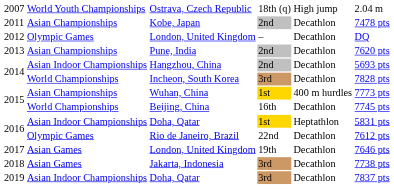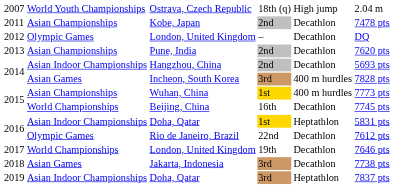 <table>
 <tr>
 <td>2007</td>
 <td><a href='#'>World Youth Championships</a></td>
 <td><a href='#'>Ostrava, Czech Republic</a></td>
 <td>18th (q)</td>
 <td>High jump</td>
 <td>2.04 m</td>
 </tr>
 <tr>
 <td>2011</td>
 <td><a href='#'>Asian Championships</a></td>
 <td><a href='#'>Kobe, Japan</a></td>
 <td bgcolor=silver>2nd</td>
 <td>Decathlon</td>
 <td><a href='#'>7478 pts</a></td>
 </tr>
 <tr>
 <td>2012</td>
 <td><a href='#'>Olympic Games</a></td>
 <td><a href='#'>London, United Kingdom</a></td>
 <td>–</td>
 <td>Decathlon</td>
 <td><a href='#'>DQ</a></td>
 </tr>
 <tr>
 <td>2013</td>
 <td><a href='#'>Asian Championships</a></td>
 <td><a href='#'>Pune, India</a></td>
 <td bgcolor=silver>2nd</td>
 <td>Decathlon</td>
 <td><a href='#'>7620 pts</a></td>
 </tr>
 <tr>
 <td rowspan=2>2014</td>
 <td><a href='#'>Asian Indoor Championships</a></td>
 <td><a href='#'>Hangzhou, China</a></td>
 <td bgcolor=silver>2nd</td>
 <td>Decathlon</td>
 <td><a href='#'>5693 pts</a></td>
 </tr>
 <tr>
-<td><a href='#'>World Championships</a></td>
+<td><a href='#'>Asian Games</a></td>
 <td><a href='#'>Incheon, South Korea</a></td>
 <td bgcolor=cc9966>3rd</td>
-<td>Decathlon</td>
+<td>400 m hurdles</td>
 <td><a href='#'>7828 pts</a></td>
 </tr>
 <tr>
 <td rowspan=2>2015</td>
 <td><a href='#'>Asian Championships</a></td>
 <td><a href='#'>Wuhan, China</a></td>
 <td bgcolor=gold>1st</td>
 <td>400 m hurdles</td>
 <td><a href='#'>7773 pts</a></td>
 </tr>
 <tr>
 <td><a href='#'>World Championships</a></td>
 <td><a href='#'>Beijing, China</a></td>
 <td>16th</td>
 <td>Decathlon</td>
 <td><a href='#'>7745 pts</a></td>
 </tr>
 <tr>
 <td rowspan=2>2016</td>
 <td><a href='#'>Asian Indoor Championships</a></td>
 <td><a href='#'>Doha, Qatar</a></td>
 <td bgcolor=gold>1st</td>
 <td>Heptathlon</td>
 <td><a href='#'>5831 pts</a></td>
 </tr>
 <tr>
 <td><a href='#'>Olympic Games</a></td>
 <td><a href='#'>Rio de Janeiro, Brazil</a></td>
 <td>22nd</td>
 <td>Decathlon</td>
 <td><a href='#'>7612 pts</a></td>
 </tr>
 <tr>
 <td>2017</td>
-<td><a href='#'>Asian Games</a></td>
+<td><a href='#'>World Championships</a></td>
 <td><a href='#'>London, United Kingdom</a></td>
 <td>19th</td>
 <td>Decathlon</td>
 <td><a href='#'>7646 pts</a></td>
 </tr>
 <tr>
 <td>2018</td>
 <td><a href='#'>Asian Games</a></td>
 <td><a href='#'>Jakarta, Indonesia</a></td>
 <td bgcolor=cc9966>3rd</td>
 <td>Decathlon</td>
 <td><a href='#'>7738 pts</a></td>
 </tr>
 <tr>
 <td>2019</td>
 <td><a href='#'>Asian Indoor Championships</a></td>
 <td><a href='#'>Doha, Qatar</a></td>
 <td bgcolor=cc9966>3rd</td>
-<td>Decathlon</td>
+<td>Heptathlon</td>
 <td><a href='#'>7837 pts</a></td>
 </tr>
 </table>
